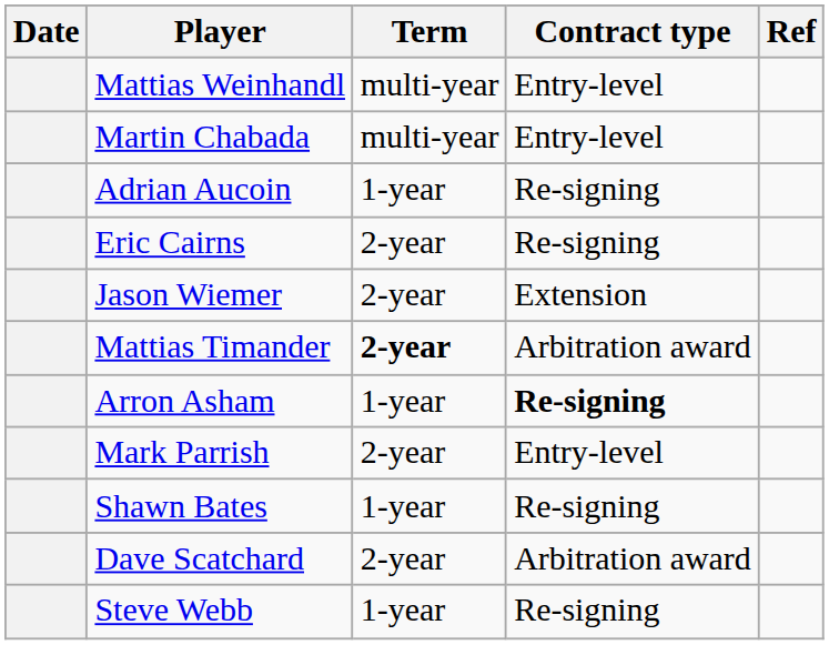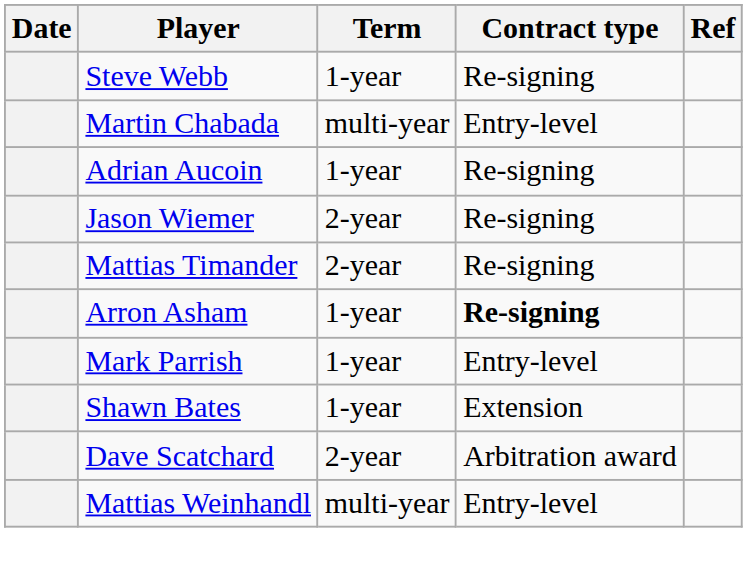 <table class="wikitable plainrowheaders">
 <tr style="background:#ddd; text-align:center;">
 <th>Date</th>
 <th>Player</th>
 <th>Term</th>
 <th>Contract type</th>
 <th>Ref</th>
 </tr>
 <tr>
 <th scope="row"></th>
-<td><a href='#'>Mattias Weinhandl</a></td>
-<td>multi-year</td>
-<td>Entry-level</td>
+<td><a href='#'>Steve Webb</a></td>
+<td>1-year</td>
+<td>Re-signing</td>
 <td></td>
 </tr>
 <tr>
 <th scope="row"></th>
 <td><a href='#'>Martin Chabada</a></td>
 <td>multi-year</td>
 <td>Entry-level</td>
 <td></td>
 </tr>
 <tr>
 <th scope="row"></th>
 <td><a href='#'>Adrian Aucoin</a></td>
 <td>1-year</td>
 <td>Re-signing</td>
 <td></td>
 </tr>
 <tr>
 <th scope="row"></th>
-<td><a href='#'>Eric Cairns</a></td>
+<td><a href='#'>Jason Wiemer</a></td>
 <td>2-year</td>
 <td>Re-signing</td>
 <td></td>
 </tr>
 <tr>
 <th scope="row"></th>
-<td><a href='#'>Jason Wiemer</a></td>
+<td><a href='#'>Mattias Timander</a></td>
 <td>2-year</td>
-<td>Extension</td>
-<td></td>
-</tr>
-<tr>
-<th scope="row"></th>
-<td><a href='#'>Mattias Timander</a></td>
-<td><strong>2-year</strong></td>
-<td>Arbitration award</td>
+<td>Re-signing</td>
 <td></td>
 </tr>
 <tr>
 <th scope="row"></th>
 <td><a href='#'>Arron Asham</a></td>
 <td>1-year</td>
 <td><strong>Re-signing</strong></td>
 <td></td>
 </tr>
 <tr>
 <th scope="row"></th>
 <td><a href='#'>Mark Parrish</a></td>
-<td>2-year</td>
+<td>1-year</td>
 <td>Entry-level</td>
 <td></td>
 </tr>
 <tr>
 <th scope="row"></th>
 <td><a href='#'>Shawn Bates</a></td>
 <td>1-year</td>
-<td>Re-signing</td>
+<td>Extension</td>
 <td></td>
 </tr>
 <tr>
 <th scope="row"></th>
 <td><a href='#'>Dave Scatchard</a></td>
 <td>2-year</td>
 <td>Arbitration award</td>
 <td></td>
 </tr>
 <tr>
 <th scope="row"></th>
-<td><a href='#'>Steve Webb</a></td>
-<td>1-year</td>
-<td>Re-signing</td>
+<td><a href='#'>Mattias Weinhandl</a></td>
+<td>multi-year</td>
+<td>Entry-level</td>
 <td></td>
 </tr>
 </table>
